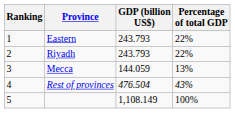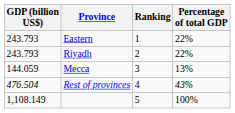 <table class="wikitable">
 <tr>
+<th>GDP (billion<br>US$)</th>
+<th><a href='#'>Province</a></th>
 <th>Ranking</th>
-<th><a href='#'>Province</a></th>
-<th>GDP (billion<br>US$)</th>
 <th>Percentage<br>of total GDP</th>
 </tr>
 <tr>
+<td>243.793</td>
+<td><a href='#'>Eastern</a></td>
 <td>1</td>
-<td><a href='#'>Eastern</a></td>
-<td>243.793</td>
 <td>22%</td>
 </tr>
 <tr>
+<td>243.793</td>
+<td><a href='#'>Riyadh</a></td>
 <td>2</td>
-<td><a href='#'>Riyadh</a></td>
-<td>243.793</td>
 <td>22%</td>
 </tr>
 <tr>
+<td>144.059</td>
+<td><a href='#'>Mecca</a></td>
 <td>3</td>
-<td><a href='#'>Mecca</a></td>
-<td>144.059</td>
 <td>13%</td>
 </tr>
 <tr>
+<td><em>476.504</em></td>
+<td><em><a href='#'>Rest of provinces</a></em></td>
 <td>4</td>
-<td><em><a href='#'>Rest of provinces</a></em></td>
-<td><em>476.504</em></td>
 <td><em>43%</em></td>
 </tr>
 <tr>
+<td>1,108.149</td>
+<td></td>
 <td>5</td>
-<td></td>
-<td>1,108.149</td>
 <td>100%</td>
 </tr>
 </table>
